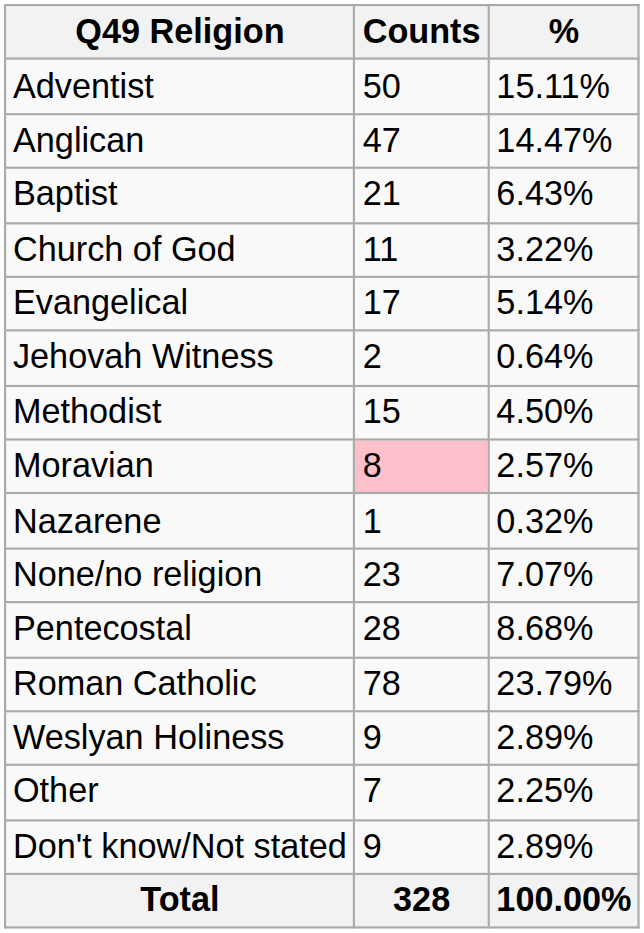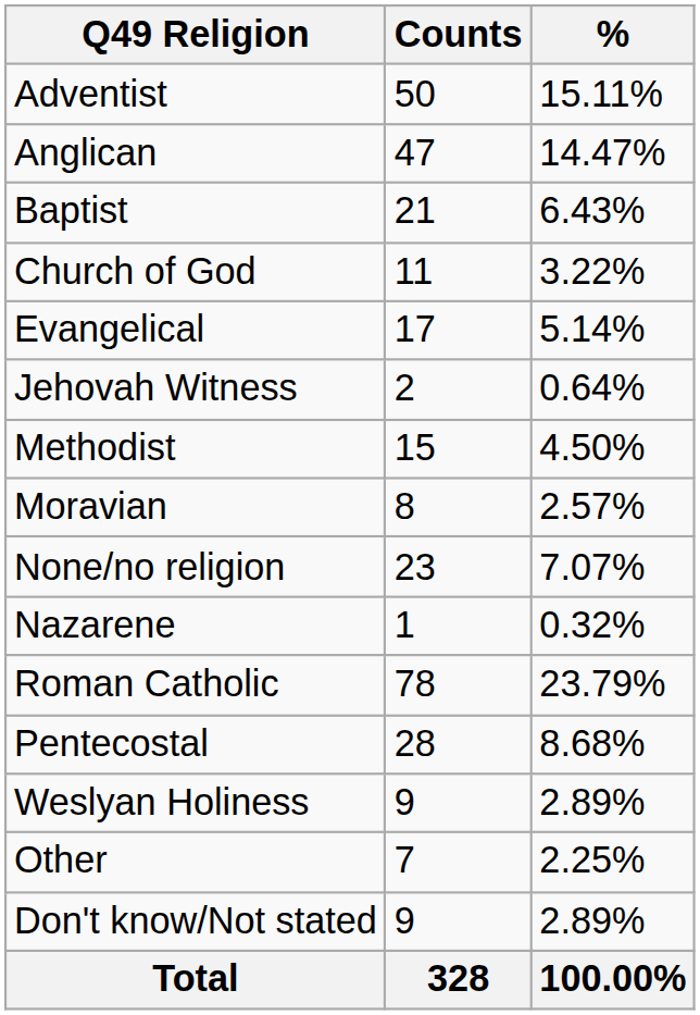 <table class="wikitable sortable">
 <tr>
 <th>Q49 Religion</th>
 <th>Counts</th>
 <th>%</th>
 </tr>
 <tr>
 <td>Adventist</td>
 <td>50</td>
 <td>15.11%</td>
 </tr>
 <tr>
 <td>Anglican</td>
 <td>47</td>
 <td>14.47%</td>
 </tr>
 <tr>
 <td>Baptist</td>
 <td>21</td>
 <td>6.43%</td>
 </tr>
 <tr>
 <td>Church of God</td>
 <td>11</td>
 <td>3.22%</td>
 </tr>
 <tr>
 <td>Evangelical</td>
 <td>17</td>
 <td>5.14%</td>
 </tr>
 <tr>
 <td>Jehovah Witness</td>
 <td>2</td>
 <td>0.64%</td>
 </tr>
 <tr>
 <td>Methodist</td>
 <td>15</td>
 <td>4.50%</td>
 </tr>
 <tr>
 <td>Moravian</td>
-<td style="background: pink;">8</td>
+<td>8</td>
 <td>2.57%</td>
+</tr>
+<tr>
+<td>None/no religion</td>
+<td>23</td>
+<td>7.07%</td>
 </tr>
 <tr>
 <td>Nazarene</td>
 <td>1</td>
 <td>0.32%</td>
 </tr>
 <tr>
-<td>None/no religion</td>
-<td>23</td>
-<td>7.07%</td>
+<td>Roman Catholic</td>
+<td>78</td>
+<td>23.79%</td>
 </tr>
 <tr>
 <td>Pentecostal</td>
 <td>28</td>
 <td>8.68%</td>
-</tr>
-<tr>
-<td>Roman Catholic</td>
-<td>78</td>
-<td>23.79%</td>
 </tr>
 <tr>
 <td>Weslyan Holiness</td>
 <td>9</td>
 <td>2.89%</td>
 </tr>
 <tr>
 <td>Other</td>
 <td>7</td>
 <td>2.25%</td>
 </tr>
 <tr>
 <td>Don't know/Not stated</td>
 <td>9</td>
 <td>2.89%</td>
 </tr>
 <tr>
 <th>Total</th>
 <th>328</th>
 <th>100.00%</th>
 </tr>
 </table>
